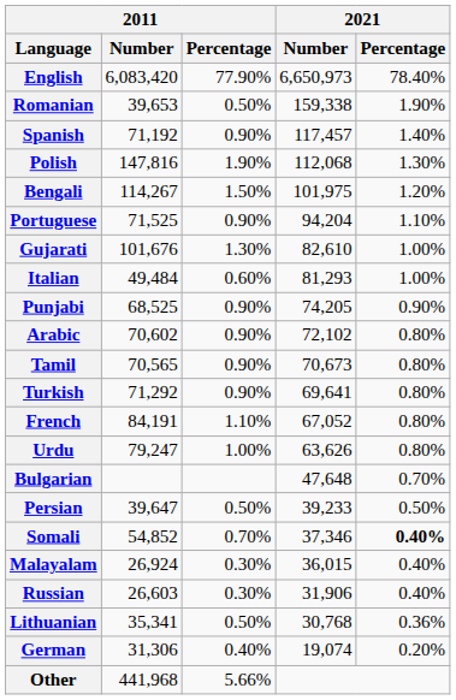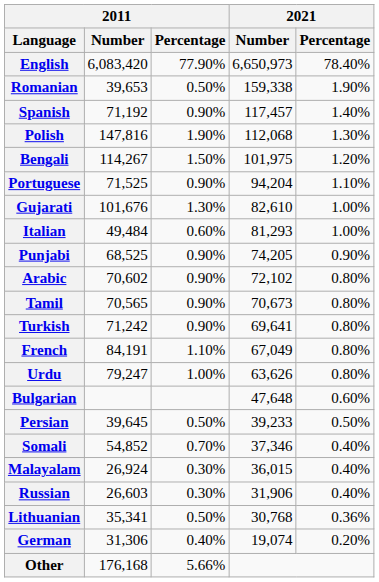 <table class="wikitable sortable plainrowheaders" style="text-align:right">
 <tr>
 <th colspan=3>2011</th>
 <th colspan=3>2021</th>
 </tr>
 <tr>
 <th scope="col">Language</th>
 <th scope="col">Number</th>
 <th scope="col">Percentage</th>
 <th scope="col">Number</th>
 <th scope="col">Percentage</th>
 </tr>
 <tr>
 <th scope="row"><a href='#'>English</a></th>
 <td>6,083,420</td>
 <td>77.90%</td>
 <td>6,650,973</td>
 <td>78.40%</td>
 </tr>
 <tr>
 <th scope="row"><a href='#'>Romanian</a></th>
 <td>39,653</td>
 <td>0.50%</td>
 <td>159,338</td>
 <td>1.90%</td>
 </tr>
 <tr>
 <th scope="row"><a href='#'>Spanish</a></th>
 <td>71,192</td>
 <td>0.90%</td>
 <td>117,457</td>
 <td>1.40%</td>
 </tr>
 <tr>
 <th scope="row"><a href='#'>Polish</a></th>
 <td>147,816</td>
 <td>1.90%</td>
 <td>112,068</td>
 <td>1.30%</td>
 </tr>
 <tr>
 <th scope="row"><a href='#'>Bengali</a></th>
 <td>114,267</td>
 <td>1.50%</td>
 <td>101,975</td>
 <td>1.20%</td>
 </tr>
 <tr>
 <th scope="row"><a href='#'>Portuguese</a></th>
 <td>71,525</td>
 <td>0.90%</td>
 <td>94,204</td>
 <td>1.10%</td>
 </tr>
 <tr>
 <th scope="row"><a href='#'>Gujarati</a></th>
 <td>101,676</td>
 <td>1.30%</td>
 <td>82,610</td>
 <td>1.00%</td>
 </tr>
 <tr>
 <th scope="row"><a href='#'>Italian</a></th>
 <td>49,484</td>
 <td>0.60%</td>
 <td>81,293</td>
 <td>1.00%</td>
 </tr>
 <tr>
 <th scope="row"><a href='#'>Punjabi</a></th>
 <td>68,525</td>
 <td>0.90%</td>
 <td>74,205</td>
 <td>0.90%</td>
 </tr>
 <tr>
 <th scope="row"><a href='#'>Arabic</a></th>
 <td>70,602</td>
 <td>0.90%</td>
 <td>72,102</td>
 <td>0.80%</td>
 </tr>
 <tr>
 <th scope="row"><a href='#'>Tamil</a></th>
 <td>70,565</td>
 <td>0.90%</td>
 <td>70,673</td>
 <td>0.80%</td>
 </tr>
 <tr>
 <th scope="row"><a href='#'>Turkish</a></th>
-<td>71,292</td>
+<td>71,242</td>
 <td>0.90%</td>
 <td>69,641</td>
 <td>0.80%</td>
 </tr>
 <tr>
 <th scope="row"><a href='#'>French</a></th>
 <td>84,191</td>
 <td>1.10%</td>
-<td>67,052</td>
+<td>67,049</td>
 <td>0.80%</td>
 </tr>
 <tr>
 <th scope="row"><a href='#'>Urdu</a></th>
 <td>79,247</td>
 <td>1.00%</td>
 <td>63,626</td>
 <td>0.80%</td>
 </tr>
 <tr>
 <th scope="row"><a href='#'>Bulgarian</a></th>
 <td></td>
 <td></td>
 <td>47,648</td>
-<td>0.70%</td>
+<td>0.60%</td>
 </tr>
 <tr>
 <th scope="row"><a href='#'>Persian</a></th>
-<td>39,647</td>
+<td>39,645</td>
 <td>0.50%</td>
 <td>39,233</td>
 <td>0.50%</td>
 </tr>
 <tr>
 <th scope="row"><a href='#'>Somali</a></th>
 <td>54,852</td>
 <td>0.70%</td>
 <td>37,346</td>
-<td><strong>0.40%</strong></td>
+<td>0.40%</td>
 </tr>
 <tr>
 <th scope="row"><a href='#'> Malayalam</a></th>
 <td>26,924</td>
 <td>0.30%</td>
 <td>36,015</td>
 <td>0.40%</td>
 </tr>
 <tr>
 <th scope="row"><a href='#'>Russian</a></th>
 <td>26,603</td>
 <td>0.30%</td>
 <td>31,906</td>
 <td>0.40%</td>
 </tr>
 <tr>
 <th scope="row"><a href='#'>Lithuanian</a></th>
 <td>35,341</td>
 <td>0.50%</td>
 <td>30,768</td>
 <td>0.36%</td>
 </tr>
 <tr>
 <th scope="row"><a href='#'>German</a></th>
 <td>31,306</td>
 <td>0.40%</td>
 <td>19,074</td>
 <td>0.20%</td>
 </tr>
 <tr>
 <th scope="row">Other</th>
-<td>441,968</td>
+<td>176,168</td>
 <td>5.66%</td>
 </tr>
 </table>
